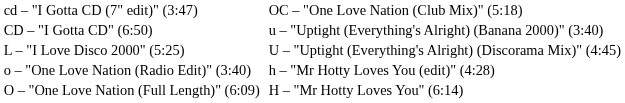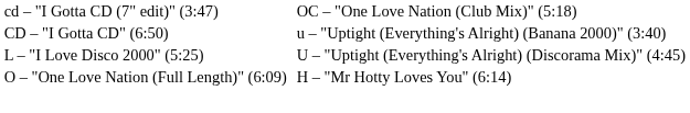 <table rowspan=2 style="width:700px; height:75%">
 <tr>
 <td>cd – "I Gotta CD (7" edit)" (3:47)</td>
 <td>OC – "One Love Nation (Club Mix)" (5:18)</td>
 </tr>
 <tr>
 <td>CD – "I Gotta CD" (6:50)</td>
 <td>u – "Uptight (Everything's Alright) (Banana 2000)" (3:40)</td>
 </tr>
 <tr>
 <td>L – "I Love Disco 2000" (5:25)</td>
 <td>U – "Uptight (Everything's Alright) (Discorama Mix)" (4:45)</td>
 </tr>
 <tr>
-<td>o – "One Love Nation (Radio Edit)" (3:40)</td>
-<td>h – "Mr Hotty Loves You (edit)" (4:28)</td>
-</tr>
-<tr>
 <td>O – "One Love Nation (Full Length)" (6:09)</td>
 <td>H – "Mr Hotty Loves You" (6:14)</td>
 </tr>
 </table>
